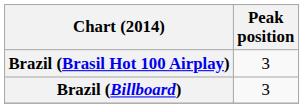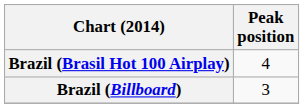 <table class="wikitable sortable plainrowheaders" style="text-align:center">
 <tr>
 <th scope="col">Chart (2014)</th>
 <th scope="col">Peak<br> position</th>
 </tr>
 <tr>
 <th scope="row">Brazil (<a href='#'>Brasil Hot 100 Airplay</a>)</th>
-<td style="text-align:center;">3</td>
+<td style="text-align:center;">4</td>
 </tr>
 <tr>
 <th scope="row">Brazil (<em><a href='#'>Billboard</a></em>)</th>
 <td style="text-align:center;">3</td>
 </tr>
 <tr>
 </tr>
 </table>
